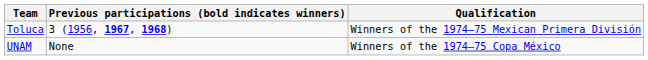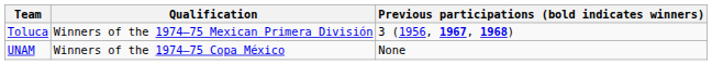 <table class="wikitable">
 <tr>
 <th>Team</th>
+<th>Qualification</th>
 <th>Previous participations (bold indicates winners)</th>
-<th>Qualification</th>
 </tr>
 <tr>
 <td><a href='#'>Toluca</a></td>
+<td>Winners of the <a href='#'>1974–75 Mexican Primera División</a></td>
 <td>3 (<a href='#'>1956</a>, <strong><a href='#'>1967</a></strong>, <strong><a href='#'>1968</a></strong>)</td>
-<td>Winners of the <a href='#'>1974–75 Mexican Primera División</a></td>
 </tr>
 <tr>
 <td><a href='#'>UNAM</a></td>
+<td>Winners of the <a href='#'>1974–75 Copa México</a></td>
 <td>None</td>
-<td>Winners of the <a href='#'>1974–75 Copa México</a></td>
 </tr>
 </table>
